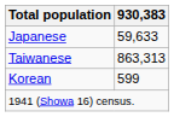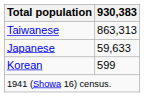 <table class=wikitable>
 <tr>
 <th>Total population</th>
 <th>930,383</th>
 </tr>
 <tr>
+<td><a href='#'>Taiwanese</a></td>
+<td>863,313</td>
+</tr>
+<tr>
 <td><a href='#'>Japanese</a></td>
 <td>59,633</td>
-</tr>
-<tr>
-<td><a href='#'>Taiwanese</a></td>
-<td>863,313</td>
 </tr>
 <tr>
 <td><a href='#'>Korean</a></td>
 <td>599</td>
 </tr>
 <tr>
 <td colspan=2><small>1941 (<a href='#'>Showa</a> 16) census.</small></td>
 </tr>
 </table>
